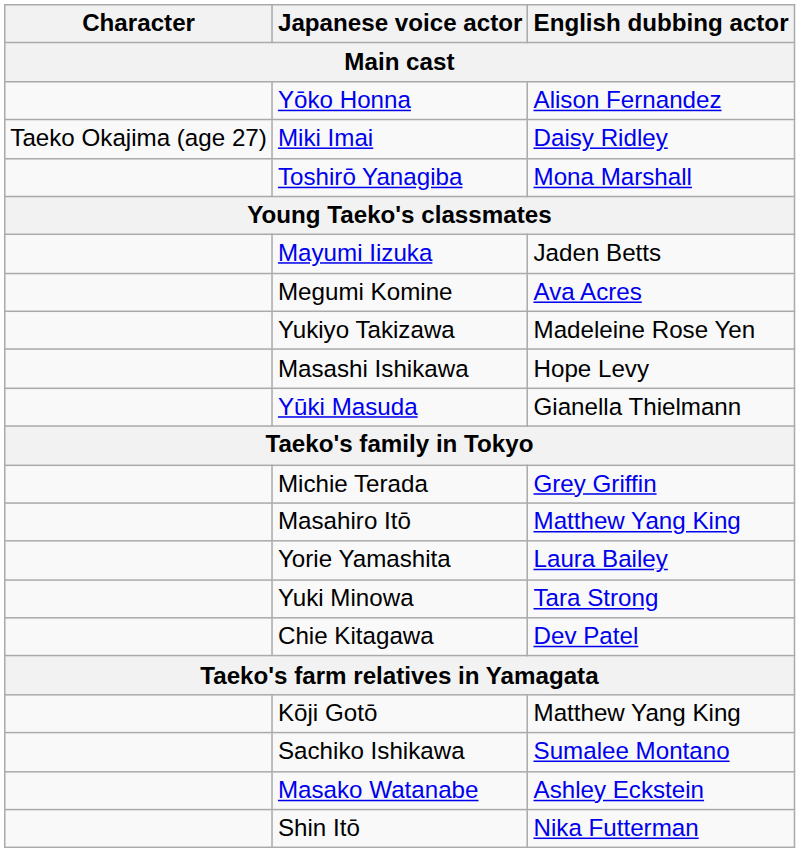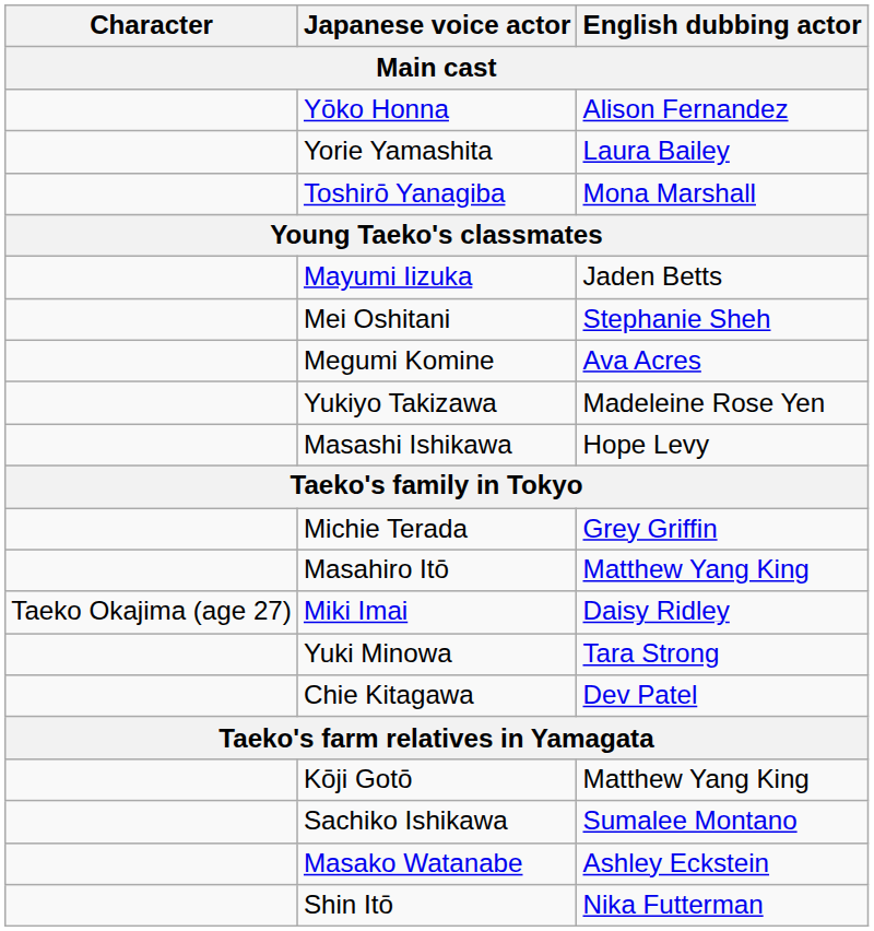 <table class="wikitable">
 <tr>
 <th>Character</th>
 <th>Japanese voice actor</th>
 <th>English dubbing actor</th>
 </tr>
 <tr>
 <th colspan="3">Main cast</th>
 </tr>
 <tr>
 <td></td>
 <td><a href='#'>Yōko Honna</a></td>
 <td><a href='#'>Alison Fernandez</a></td>
 </tr>
 <tr>
-<td>Taeko Okajima (age 27)</td>
-<td><a href='#'>Miki Imai</a></td>
-<td><a href='#'>Daisy Ridley</a></td>
+<td></td>
+<td>Yorie Yamashita</td>
+<td><a href='#'>Laura Bailey</a></td>
 </tr>
 <tr>
 <td></td>
 <td><a href='#'>Toshirō Yanagiba</a></td>
 <td><a href='#'>Mona Marshall</a></td>
 </tr>
 <tr>
 <th colspan="3">Young Taeko's classmates</th>
 </tr>
 <tr>
 <td></td>
 <td><a href='#'>Mayumi Iizuka</a></td>
 <td>Jaden Betts</td>
+</tr>
+<tr>
+<td></td>
+<td>Mei Oshitani</td>
+<td><a href='#'>Stephanie Sheh</a></td>
 </tr>
 <tr>
 <td></td>
 <td>Megumi Komine</td>
 <td><a href='#'>Ava Acres</a></td>
 </tr>
 <tr>
 <td></td>
 <td>Yukiyo Takizawa</td>
 <td>Madeleine Rose Yen</td>
 </tr>
 <tr>
 <td></td>
 <td>Masashi Ishikawa</td>
 <td>Hope Levy</td>
 </tr>
 <tr>
-<td></td>
-<td><a href='#'>Yūki Masuda</a></td>
-<td>Gianella Thielmann</td>
-</tr>
-<tr>
 <th colspan="3">Taeko's family in Tokyo</th>
 </tr>
 <tr>
 <td></td>
 <td>Michie Terada</td>
 <td><a href='#'>Grey Griffin</a></td>
 </tr>
 <tr>
 <td></td>
 <td>Masahiro Itō</td>
 <td><a href='#'>Matthew Yang King</a></td>
 </tr>
 <tr>
-<td></td>
-<td>Yorie Yamashita</td>
-<td><a href='#'>Laura Bailey</a></td>
+<td>Taeko Okajima (age 27)</td>
+<td><a href='#'>Miki Imai</a></td>
+<td><a href='#'>Daisy Ridley</a></td>
 </tr>
 <tr>
 <td></td>
 <td>Yuki Minowa</td>
 <td><a href='#'>Tara Strong</a></td>
 </tr>
 <tr>
 <td></td>
 <td>Chie Kitagawa</td>
 <td><a href='#'>Dev Patel</a></td>
 </tr>
 <tr>
 <th colspan="3">Taeko's farm relatives in Yamagata</th>
 </tr>
 <tr>
 <td></td>
 <td>Kōji Gotō</td>
 <td>Matthew Yang King</td>
 </tr>
 <tr>
 <td></td>
 <td>Sachiko Ishikawa</td>
 <td><a href='#'>Sumalee Montano</a></td>
 </tr>
 <tr>
 <td></td>
 <td><a href='#'>Masako Watanabe</a></td>
 <td><a href='#'>Ashley Eckstein</a></td>
 </tr>
 <tr>
 <td></td>
 <td>Shin Itō</td>
 <td><a href='#'>Nika Futterman</a></td>
 </tr>
 </table>
